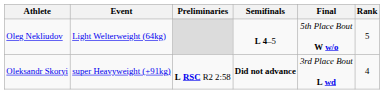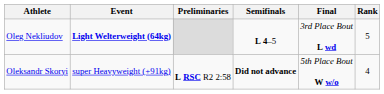 <table class="wikitable" border="1" style="font-size:90%">
 <tr>
 <th>Athlete</th>
 <th>Event</th>
 <th>Preliminaries</th>
 <th>Semifinals</th>
 <th>Final</th>
 <th>Rank</th>
 </tr>
 <tr>
 <td><a href='#'>Oleg Nekliudov</a></td>
-<td><a href='#'>Light Welterweight (64kg)</a></td>
+<td><strong><a href='#'>Light Welterweight (64kg)</a></strong></td>
 <td align=center bgcolor=#DCDCDC></td>
 <td align=center> <br> <strong>L</strong> <strong>4</strong>–5</td>
-<td align=center><em>5th Place Bout</em><br> <br> <strong>W</strong> <strong><a href='#'>w/o</a></strong></td>
+<td align=center><em>3rd Place Bout</em><br> <br> <strong>L</strong> <strong><a href='#'>wd</a></strong></td>
 <td align=center>5</td>
 </tr>
 <tr>
 <td><a href='#'>Oleksandr Skoryi</a></td>
 <td><a href='#'>super Heavyweight (+91kg)</a></td>
 <td align=center> <br> <strong>L</strong> <strong><a href='#'>RSC</a></strong> R2 2:58</td>
 <td align=center><strong>Did not advance</strong></td>
-<td align=center><em>3rd Place Bout</em><br> <br> <strong>L</strong> <strong><a href='#'>wd</a></strong></td>
+<td align=center><em>5th Place Bout</em><br> <br> <strong>W</strong> <strong><a href='#'>w/o</a></strong></td>
 <td align=center>4</td>
 </tr>
 </table>
